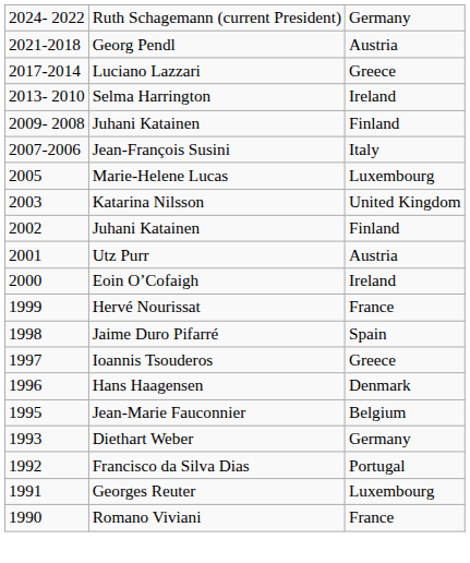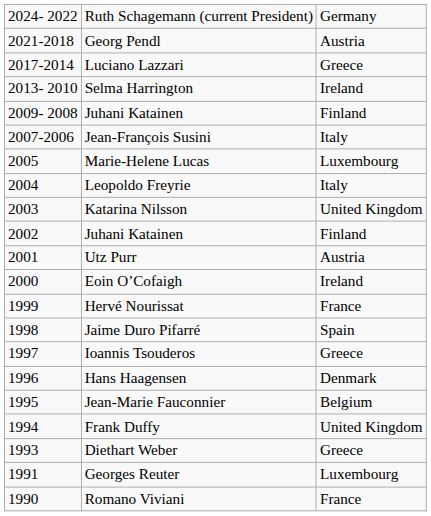 <table class="wikitable">
 <tr>
 <td>2024- 2022</td>
 <td>Ruth Schagemann (current President)</td>
 <td>Germany</td>
 </tr>
 <tr>
 <td>2021-2018</td>
 <td>Georg Pendl</td>
 <td>Austria</td>
 </tr>
 <tr>
 <td>2017-2014</td>
 <td>Luciano Lazzari</td>
 <td>Greece</td>
 </tr>
 <tr>
 <td>2013- 2010</td>
 <td>Selma Harrington</td>
 <td>Ireland</td>
 </tr>
 <tr>
 <td>2009- 2008</td>
 <td>Juhani Katainen</td>
 <td>Finland</td>
 </tr>
 <tr>
 <td>2007-2006</td>
 <td>Jean-François Susini</td>
 <td>Italy</td>
 </tr>
 <tr>
 <td>2005</td>
 <td>Marie-Helene Lucas</td>
 <td>Luxembourg</td>
+</tr>
+<tr>
+<td>2004</td>
+<td>Leopoldo Freyrie</td>
+<td>Italy</td>
 </tr>
 <tr>
 <td>2003</td>
 <td>Katarina Nilsson</td>
 <td>United Kingdom</td>
 </tr>
 <tr>
 <td>2002</td>
 <td>Juhani Katainen</td>
 <td>Finland</td>
 </tr>
 <tr>
 <td>2001</td>
 <td>Utz Purr</td>
 <td>Austria</td>
 </tr>
 <tr>
 <td>2000</td>
 <td>Eoin O’Cofaigh</td>
 <td>Ireland</td>
 </tr>
 <tr>
 <td>1999</td>
 <td>Hervé Nourissat</td>
 <td>France</td>
 </tr>
 <tr>
 <td>1998</td>
 <td>Jaime Duro Pifarré</td>
 <td>Spain</td>
 </tr>
 <tr>
 <td>1997</td>
 <td>Ioannis Tsouderos</td>
 <td>Greece</td>
 </tr>
 <tr>
 <td>1996</td>
 <td>Hans Haagensen</td>
 <td>Denmark</td>
 </tr>
 <tr>
 <td>1995</td>
 <td>Jean-Marie Fauconnier</td>
 <td>Belgium</td>
 </tr>
 <tr>
+<td>1994</td>
+<td>Frank Duffy</td>
+<td>United Kingdom</td>
+</tr>
+<tr>
 <td>1993</td>
 <td>Diethart Weber</td>
-<td>Germany</td>
-</tr>
-<tr>
-<td>1992</td>
-<td>Francisco da Silva Dias</td>
-<td>Portugal</td>
+<td>Greece</td>
 </tr>
 <tr>
 <td>1991</td>
 <td>Georges Reuter</td>
 <td>Luxembourg</td>
 </tr>
 <tr>
 <td>1990</td>
 <td>Romano Viviani</td>
 <td>France</td>
 </tr>
 </table>
